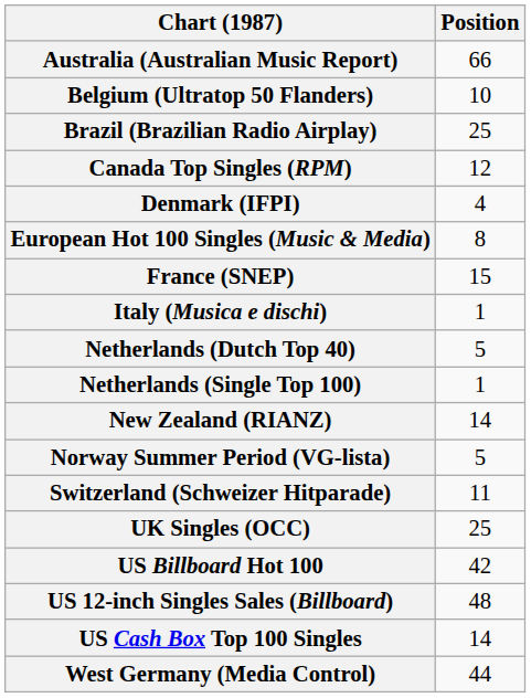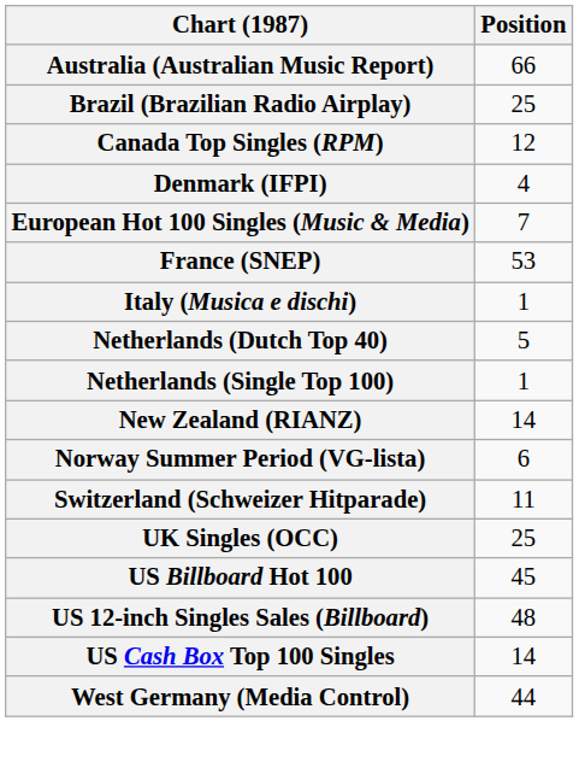 <table class="wikitable sortable plainrowheaders" style="text-align:center">
 <tr>
 <th scope="col">Chart (1987)</th>
 <th scope="col">Position</th>
 </tr>
 <tr>
 <th scope="row">Australia (Australian Music Report)</th>
 <td>66</td>
-</tr>
-<tr>
-<th scope="row">Belgium (Ultratop 50 Flanders)</th>
-<td>10</td>
 </tr>
 <tr>
 <th scope="row">Brazil (Brazilian Radio Airplay)</th>
 <td>25</td>
 </tr>
 <tr>
 <th scope="row">Canada Top Singles (<em>RPM</em>)</th>
 <td>12</td>
 </tr>
 <tr>
 <th scope="row">Denmark (IFPI)</th>
 <td>4</td>
 </tr>
 <tr>
 <th scope="row">European Hot 100 Singles (<em>Music & Media</em>)</th>
-<td align="center">8</td>
+<td align="center">7</td>
 </tr>
 <tr>
 <th scope="row">France (SNEP)</th>
-<td>15</td>
+<td>53</td>
 </tr>
 <tr>
 <th scope="row">Italy (<em>Musica e dischi</em>)</th>
 <td align="center">1</td>
 </tr>
 <tr>
 <th scope="row">Netherlands (Dutch Top 40)</th>
 <td>5</td>
 </tr>
 <tr>
 <th scope="row">Netherlands (Single Top 100)</th>
 <td>1</td>
 </tr>
 <tr>
 <th scope="row">New Zealand (RIANZ)</th>
 <td>14</td>
 </tr>
 <tr>
 <th scope="row">Norway Summer Period (VG-lista)</th>
-<td>5</td>
+<td>6</td>
 </tr>
 <tr>
 <th scope="row">Switzerland (Schweizer Hitparade)</th>
 <td>11</td>
 </tr>
 <tr>
 <th scope="row">UK Singles (OCC)</th>
 <td>25</td>
 </tr>
 <tr>
 <th scope="row">US <em>Billboard</em> Hot 100</th>
-<td>42</td>
+<td>45</td>
 </tr>
 <tr>
 <th scope="row">US 12-inch Singles Sales (<em>Billboard</em>)</th>
 <td>48</td>
 </tr>
 <tr>
 <th scope="row">US <em><a href='#'>Cash Box</a></em> Top 100 Singles</th>
 <td>14</td>
 </tr>
 <tr>
 <th scope="row">West Germany (Media Control)</th>
 <td>44</td>
 </tr>
 </table>
